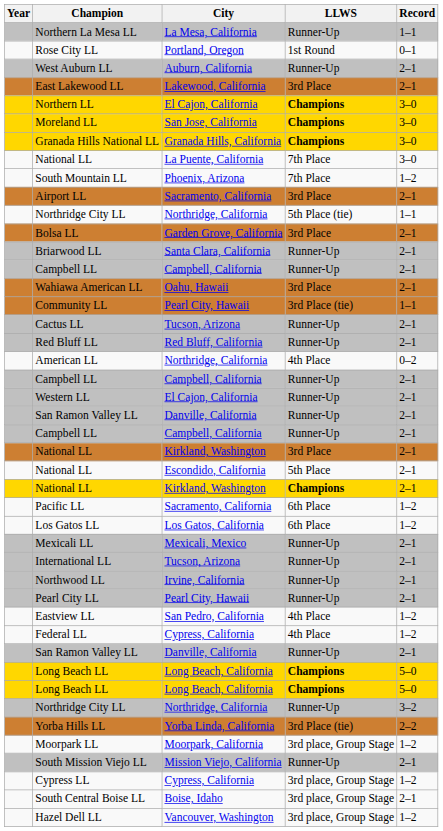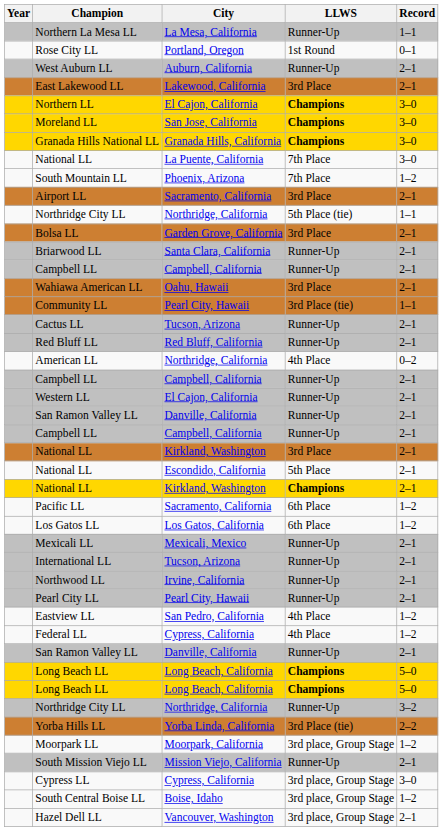 <table class="wikitable">
 <tr>
 <th>Year</th>
 <th>Champion</th>
 <th>City</th>
 <th>LLWS</th>
 <th>Record</th>
 </tr>
 <tr style="background:silver;">
 <td></td>
 <td>Northern La Mesa LL</td>
 <td> <a href='#'>La Mesa, California</a></td>
 <td>Runner-Up</td>
 <td>1–1</td>
 </tr>
 <tr>
 <td></td>
 <td>Rose City LL</td>
 <td> <a href='#'>Portland, Oregon</a></td>
 <td>1st Round</td>
 <td>0–1</td>
 </tr>
 <tr style="background:silver;">
 <td></td>
 <td>West Auburn LL</td>
 <td> <a href='#'>Auburn, California</a></td>
 <td>Runner-Up</td>
 <td>2–1</td>
 </tr>
 <tr style="background:#cd7f32;">
 <td></td>
 <td>East Lakewood LL</td>
 <td> <a href='#'>Lakewood, California</a></td>
 <td>3rd Place</td>
 <td>2–1</td>
 </tr>
 <tr style="background:gold;">
 <td></td>
 <td>Northern LL</td>
 <td> <a href='#'>El Cajon, California</a></td>
 <td><strong>Champions</strong></td>
 <td>3–0</td>
 </tr>
 <tr style="background:gold;">
 <td></td>
 <td>Moreland LL</td>
 <td> <a href='#'>San Jose, California</a></td>
 <td><strong>Champions</strong></td>
 <td>3–0</td>
 </tr>
 <tr style="background:gold;">
 <td></td>
 <td>Granada Hills National LL</td>
 <td> <a href='#'>Granada Hills, California</a></td>
 <td><strong>Champions</strong></td>
 <td>3–0</td>
 </tr>
 <tr>
 <td></td>
 <td>National LL</td>
 <td> <a href='#'>La Puente, California</a></td>
 <td>7th Place</td>
 <td>3–0</td>
 </tr>
 <tr>
 <td></td>
 <td>South Mountain LL</td>
 <td> <a href='#'>Phoenix, Arizona</a></td>
 <td>7th Place</td>
 <td>1–2</td>
 </tr>
 <tr style="background:#cd7f32;">
 <td></td>
 <td>Airport LL</td>
 <td> <a href='#'>Sacramento, California</a></td>
 <td>3rd Place</td>
 <td>2–1</td>
 </tr>
 <tr>
 <td></td>
 <td>Northridge City LL</td>
 <td> <a href='#'>Northridge, California</a></td>
 <td>5th Place (tie)</td>
 <td>1–1</td>
 </tr>
 <tr style="background:#cd7f32;">
 <td></td>
 <td>Bolsa LL</td>
 <td> <a href='#'>Garden Grove, California</a></td>
 <td>3rd Place</td>
 <td>2–1</td>
 </tr>
 <tr style="background:silver;">
 <td></td>
 <td>Briarwood LL</td>
 <td> <a href='#'>Santa Clara, California</a></td>
 <td>Runner-Up</td>
 <td>2–1</td>
 </tr>
 <tr style="background:silver;">
 <td></td>
 <td>Campbell LL</td>
 <td> <a href='#'>Campbell, California</a></td>
 <td>Runner-Up</td>
 <td>2–1</td>
 </tr>
 <tr style="background:#cd7f32;">
 <td></td>
 <td>Wahiawa American LL</td>
 <td> <a href='#'>Oahu, Hawaii</a></td>
 <td>3rd Place</td>
 <td>2–1</td>
 </tr>
 <tr style="background:#cd7f32;">
 <td></td>
 <td>Community LL</td>
 <td> <a href='#'>Pearl City, Hawaii</a></td>
 <td>3rd Place (tie)</td>
 <td>1–1</td>
 </tr>
 <tr style="background:silver;">
 <td></td>
 <td>Cactus LL</td>
 <td> <a href='#'>Tucson, Arizona</a></td>
 <td>Runner-Up</td>
 <td>2–1</td>
 </tr>
 <tr style="background:silver;">
 <td></td>
 <td>Red Bluff LL</td>
 <td> <a href='#'>Red Bluff, California</a></td>
 <td>Runner-Up</td>
 <td>2–1</td>
 </tr>
 <tr>
 <td></td>
 <td>American LL</td>
 <td> <a href='#'>Northridge, California</a></td>
 <td>4th Place</td>
 <td>0–2</td>
 </tr>
 <tr style="background:silver;">
 <td></td>
 <td>Campbell LL</td>
 <td> <a href='#'>Campbell, California</a></td>
 <td>Runner-Up</td>
 <td>2–1</td>
 </tr>
 <tr style="background:silver;">
 <td></td>
 <td>Western LL</td>
 <td> <a href='#'>El Cajon, California</a></td>
 <td>Runner-Up</td>
 <td>2–1</td>
 </tr>
 <tr style="background:silver;">
 <td></td>
 <td>San Ramon Valley LL</td>
 <td> <a href='#'>Danville, California</a></td>
 <td>Runner-Up</td>
 <td>2–1</td>
 </tr>
 <tr style="background:silver;">
 <td></td>
 <td>Campbell LL</td>
 <td> <a href='#'>Campbell, California</a></td>
 <td>Runner-Up</td>
 <td>2–1</td>
 </tr>
 <tr style="background:#cd7f32;">
 <td></td>
 <td>National LL</td>
 <td> <a href='#'>Kirkland, Washington</a></td>
 <td>3rd Place</td>
 <td>2–1</td>
 </tr>
 <tr>
 <td></td>
 <td>National LL</td>
 <td> <a href='#'>Escondido, California</a></td>
 <td>5th Place</td>
 <td>2–1</td>
 </tr>
 <tr style="background:gold;">
 <td></td>
 <td>National LL</td>
 <td> <a href='#'>Kirkland, Washington</a></td>
 <td><strong>Champions</strong></td>
 <td>2–1</td>
 </tr>
 <tr>
 <td></td>
 <td>Pacific LL</td>
 <td> <a href='#'>Sacramento, California</a></td>
 <td>6th Place</td>
 <td>1–2</td>
 </tr>
 <tr>
 <td></td>
 <td>Los Gatos LL</td>
 <td> <a href='#'>Los Gatos, California</a></td>
 <td>6th Place</td>
 <td>1–2</td>
 </tr>
 <tr style="background:silver;">
 <td></td>
 <td>Mexicali LL</td>
 <td> <a href='#'>Mexicali, Mexico</a></td>
 <td>Runner-Up</td>
 <td>2–1</td>
 </tr>
 <tr style="background:silver;">
 <td></td>
 <td>International LL</td>
 <td> <a href='#'>Tucson, Arizona</a></td>
 <td>Runner-Up</td>
 <td>2–1</td>
 </tr>
 <tr style="background:silver;">
 <td></td>
 <td>Northwood LL</td>
 <td> <a href='#'>Irvine, California</a></td>
 <td>Runner-Up</td>
 <td>2–1</td>
 </tr>
 <tr style="background:silver;">
 <td></td>
 <td>Pearl City LL</td>
 <td> <a href='#'>Pearl City, Hawaii</a></td>
 <td>Runner-Up</td>
 <td>2–1</td>
 </tr>
 <tr>
 <td></td>
 <td>Eastview LL</td>
 <td> <a href='#'>San Pedro, California</a></td>
 <td>4th Place</td>
 <td>1–2</td>
 </tr>
 <tr>
 <td></td>
 <td>Federal LL</td>
 <td> <a href='#'>Cypress, California</a></td>
 <td>4th Place</td>
 <td>1–2</td>
 </tr>
 <tr style="background:silver;">
 <td></td>
 <td>San Ramon Valley LL</td>
 <td> <a href='#'>Danville, California</a></td>
 <td>Runner-Up</td>
 <td>2–1</td>
 </tr>
 <tr style="background:gold;">
 <td></td>
 <td>Long Beach LL</td>
 <td> <a href='#'>Long Beach, California</a></td>
 <td><strong>Champions</strong></td>
 <td>5–0</td>
 </tr>
 <tr style="background:gold;">
 <td></td>
 <td>Long Beach LL</td>
 <td> <a href='#'>Long Beach, California</a></td>
 <td><strong>Champions</strong></td>
 <td>5–0</td>
 </tr>
 <tr style="background:silver;">
 <td></td>
 <td>Northridge City LL</td>
 <td> <a href='#'>Northridge, California</a></td>
 <td>Runner-Up</td>
 <td>3–2</td>
 </tr>
 <tr style="background:#cd7f32;">
 <td></td>
 <td>Yorba Hills LL</td>
 <td> <a href='#'>Yorba Linda, California</a></td>
 <td>3rd Place (tie)</td>
 <td>2–2</td>
 </tr>
 <tr>
 <td></td>
 <td>Moorpark LL</td>
 <td> <a href='#'>Moorpark, California</a></td>
 <td>3rd place, Group Stage</td>
 <td>1–2</td>
 </tr>
 <tr style="background:silver;">
 <td></td>
 <td>South Mission Viejo LL</td>
 <td> <a href='#'>Mission Viejo, California</a></td>
 <td>Runner-Up</td>
 <td>2–1</td>
 </tr>
 <tr>
 <td></td>
 <td>Cypress LL</td>
 <td> <a href='#'>Cypress, California</a></td>
 <td>3rd place, Group Stage</td>
-<td>1–2</td>
+<td>3–0</td>
 </tr>
 <tr>
 <td></td>
 <td>South Central Boise LL</td>
 <td> <a href='#'>Boise, Idaho</a></td>
 <td>3rd place, Group Stage</td>
-<td>2–1</td>
+<td>1–2</td>
 </tr>
 <tr>
 <td></td>
 <td>Hazel Dell LL</td>
 <td> <a href='#'>Vancouver, Washington</a></td>
 <td>3rd place, Group Stage</td>
-<td>1–2</td>
+<td>2–1</td>
 </tr>
 </table>
